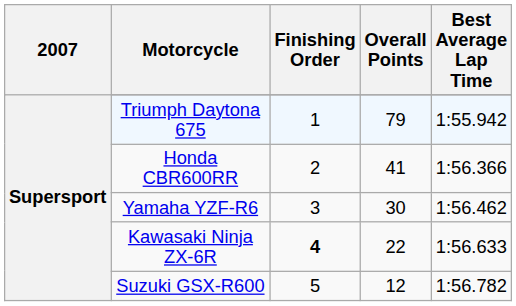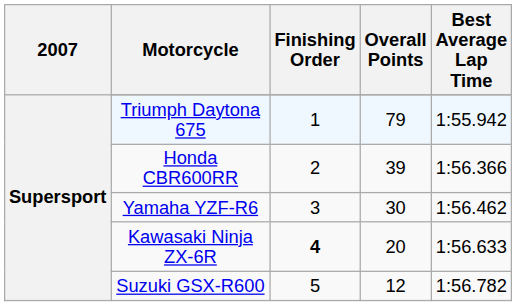 <table class="wikitable" style="width:400px; text-align:center; font-size: 90%;">
 <tr>
 <th>2007</th>
 <th width="150">Motorcycle</th>
 <th width="50">Finishing Order</th>
 <th width="50">Overall Points</th>
 <th width="50">Best Average Lap Time</th>
 </tr>
 <tr>
 <th rowspan=6>Supersport</th>
 </tr>
 <tr bgcolor="aliceblue">
 <td><a href='#'>Triumph Daytona 675</a></td>
 <td>1</td>
 <td>79</td>
 <td>1:55.942</td>
 </tr>
 <tr>
 <td><a href='#'>Honda CBR600RR</a></td>
 <td>2</td>
-<td>41</td>
+<td>39</td>
 <td>1:56.366</td>
 </tr>
 <tr>
 <td><a href='#'>Yamaha YZF-R6</a></td>
 <td>3</td>
 <td>30</td>
 <td>1:56.462</td>
 </tr>
 <tr>
 <td><a href='#'>Kawasaki Ninja ZX-6R</a></td>
 <td><strong>4</strong></td>
-<td>22</td>
+<td>20</td>
 <td>1:56.633</td>
 </tr>
 <tr>
 <td><a href='#'>Suzuki GSX-R600</a></td>
 <td>5</td>
 <td>12</td>
 <td>1:56.782</td>
 </tr>
 </table>
